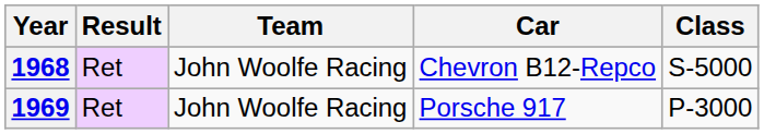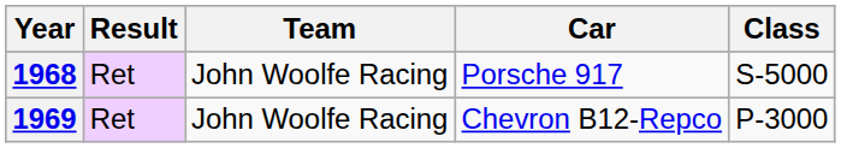 <table class="wikitable" style="font-size: 90%">
 <tr>
 <th>Year</th>
 <th>Result</th>
 <th>Team</th>
 <th>Car</th>
 <th>Class</th>
 </tr>
 <tr>
 <th><a href='#'>1968</a></th>
 <td style="background:#EFCFFF;">Ret</td>
 <td>John Woolfe Racing</td>
-<td><a href='#'>Chevron</a> B12-<a href='#'>Repco</a></td>
+<td><a href='#'>Porsche 917</a></td>
 <td>S-5000</td>
 </tr>
 <tr>
 <th><a href='#'>1969</a></th>
 <td style="background:#EFCFFF;">Ret</td>
 <td>John Woolfe Racing</td>
-<td><a href='#'>Porsche 917</a></td>
+<td><a href='#'>Chevron</a> B12-<a href='#'>Repco</a></td>
 <td>P-3000</td>
 </tr>
 </table>
